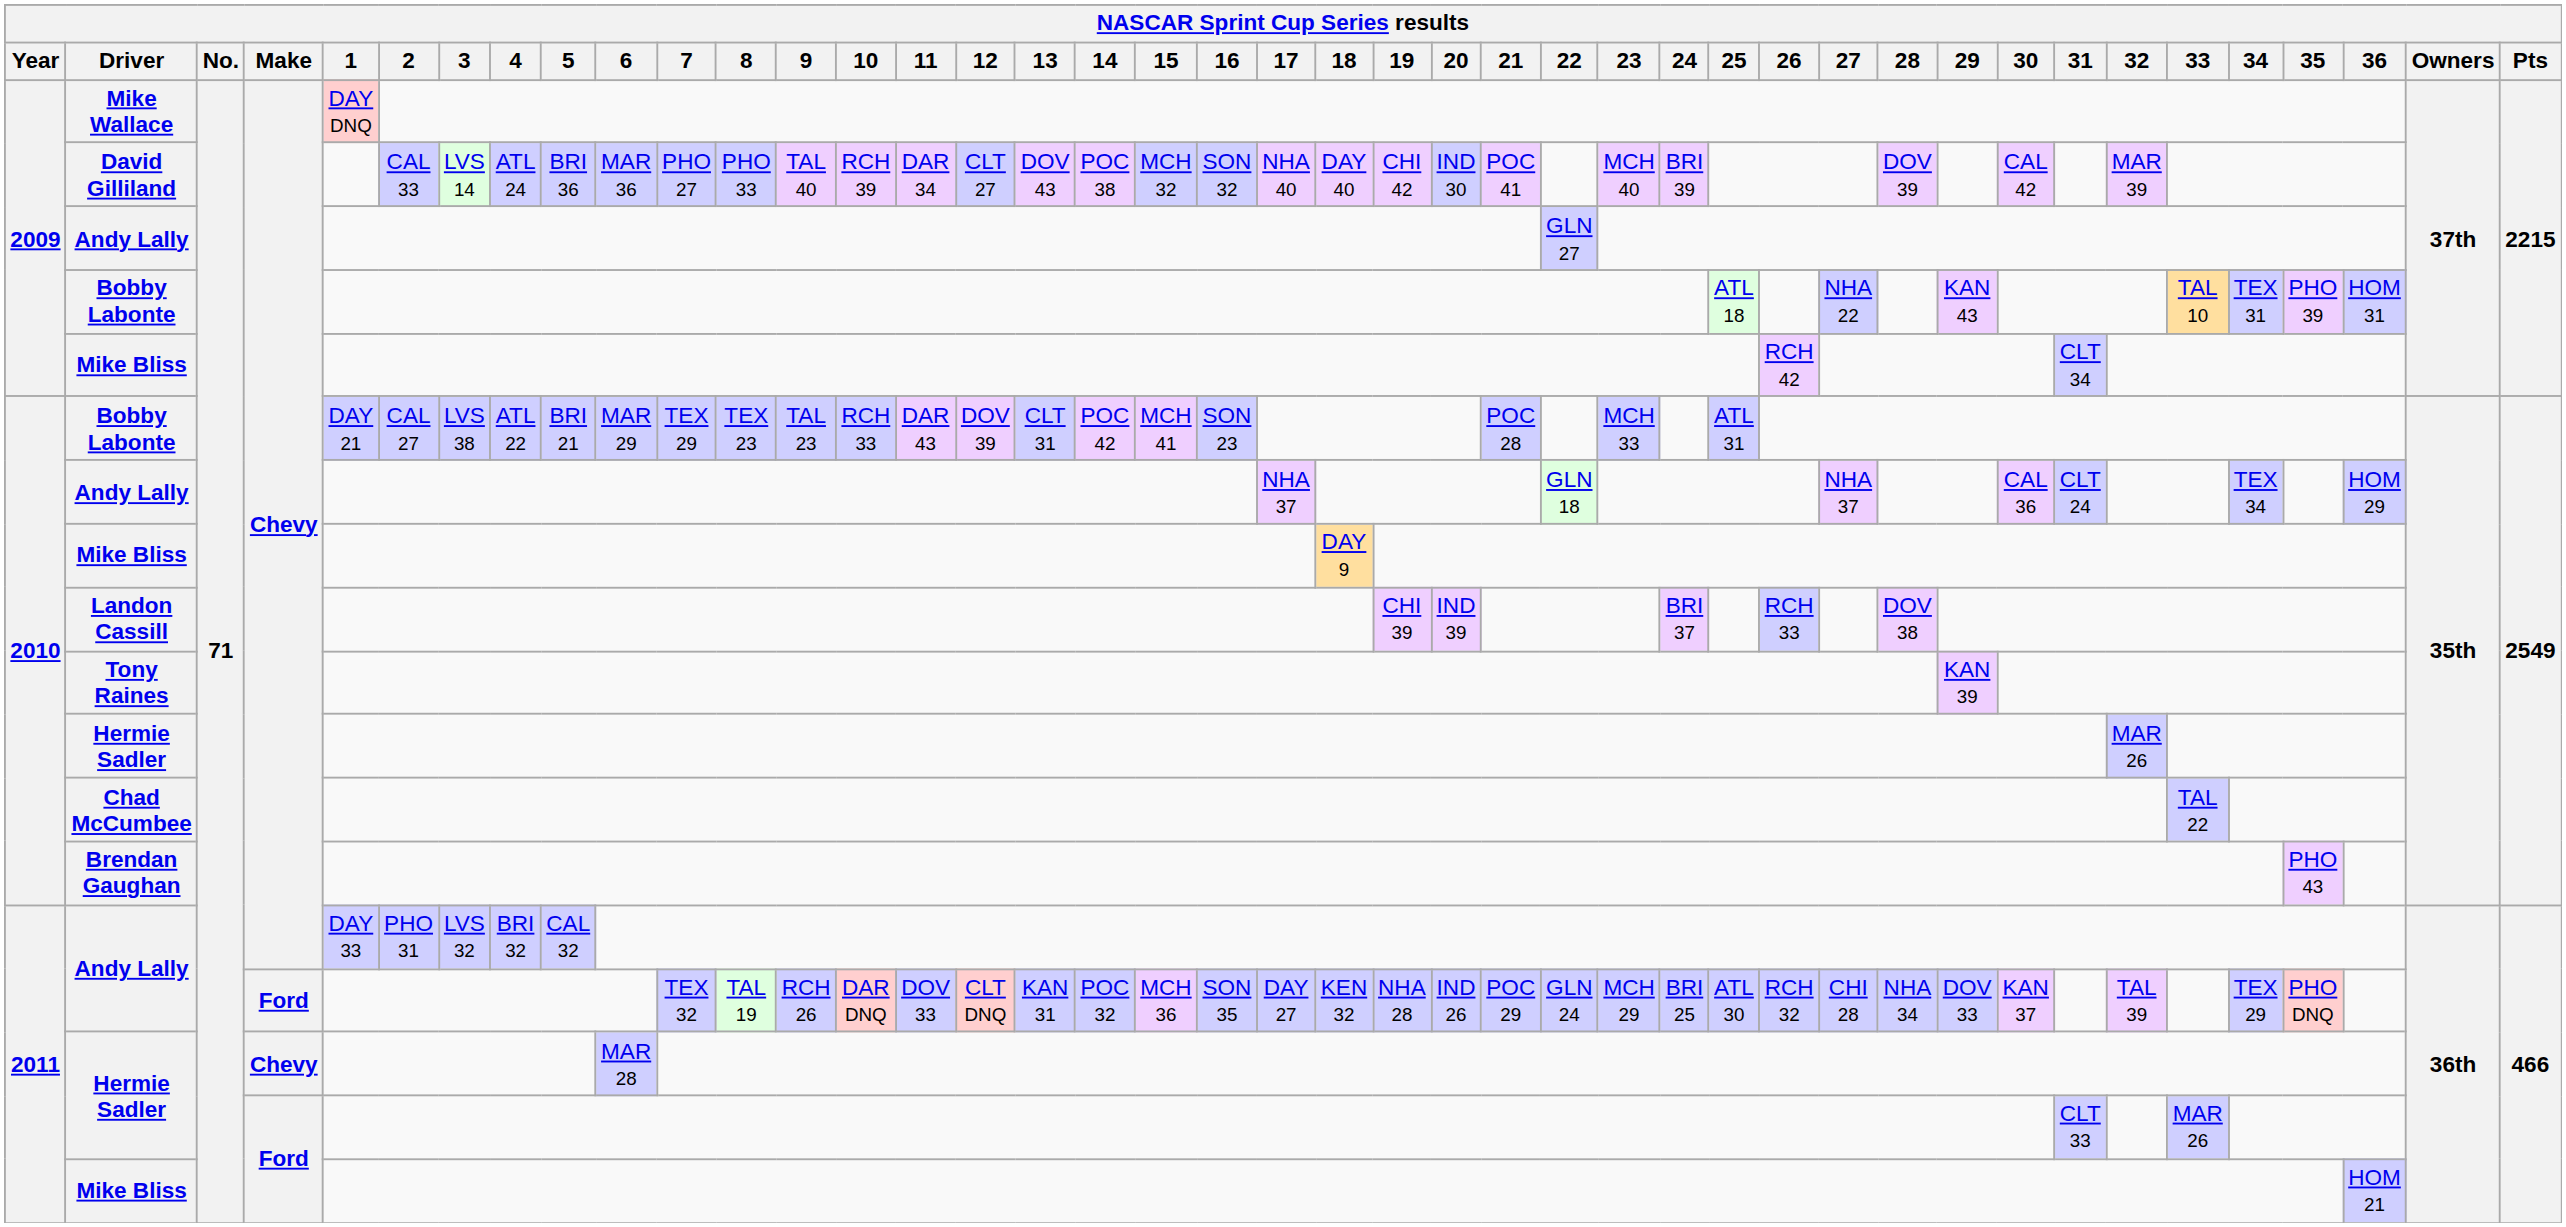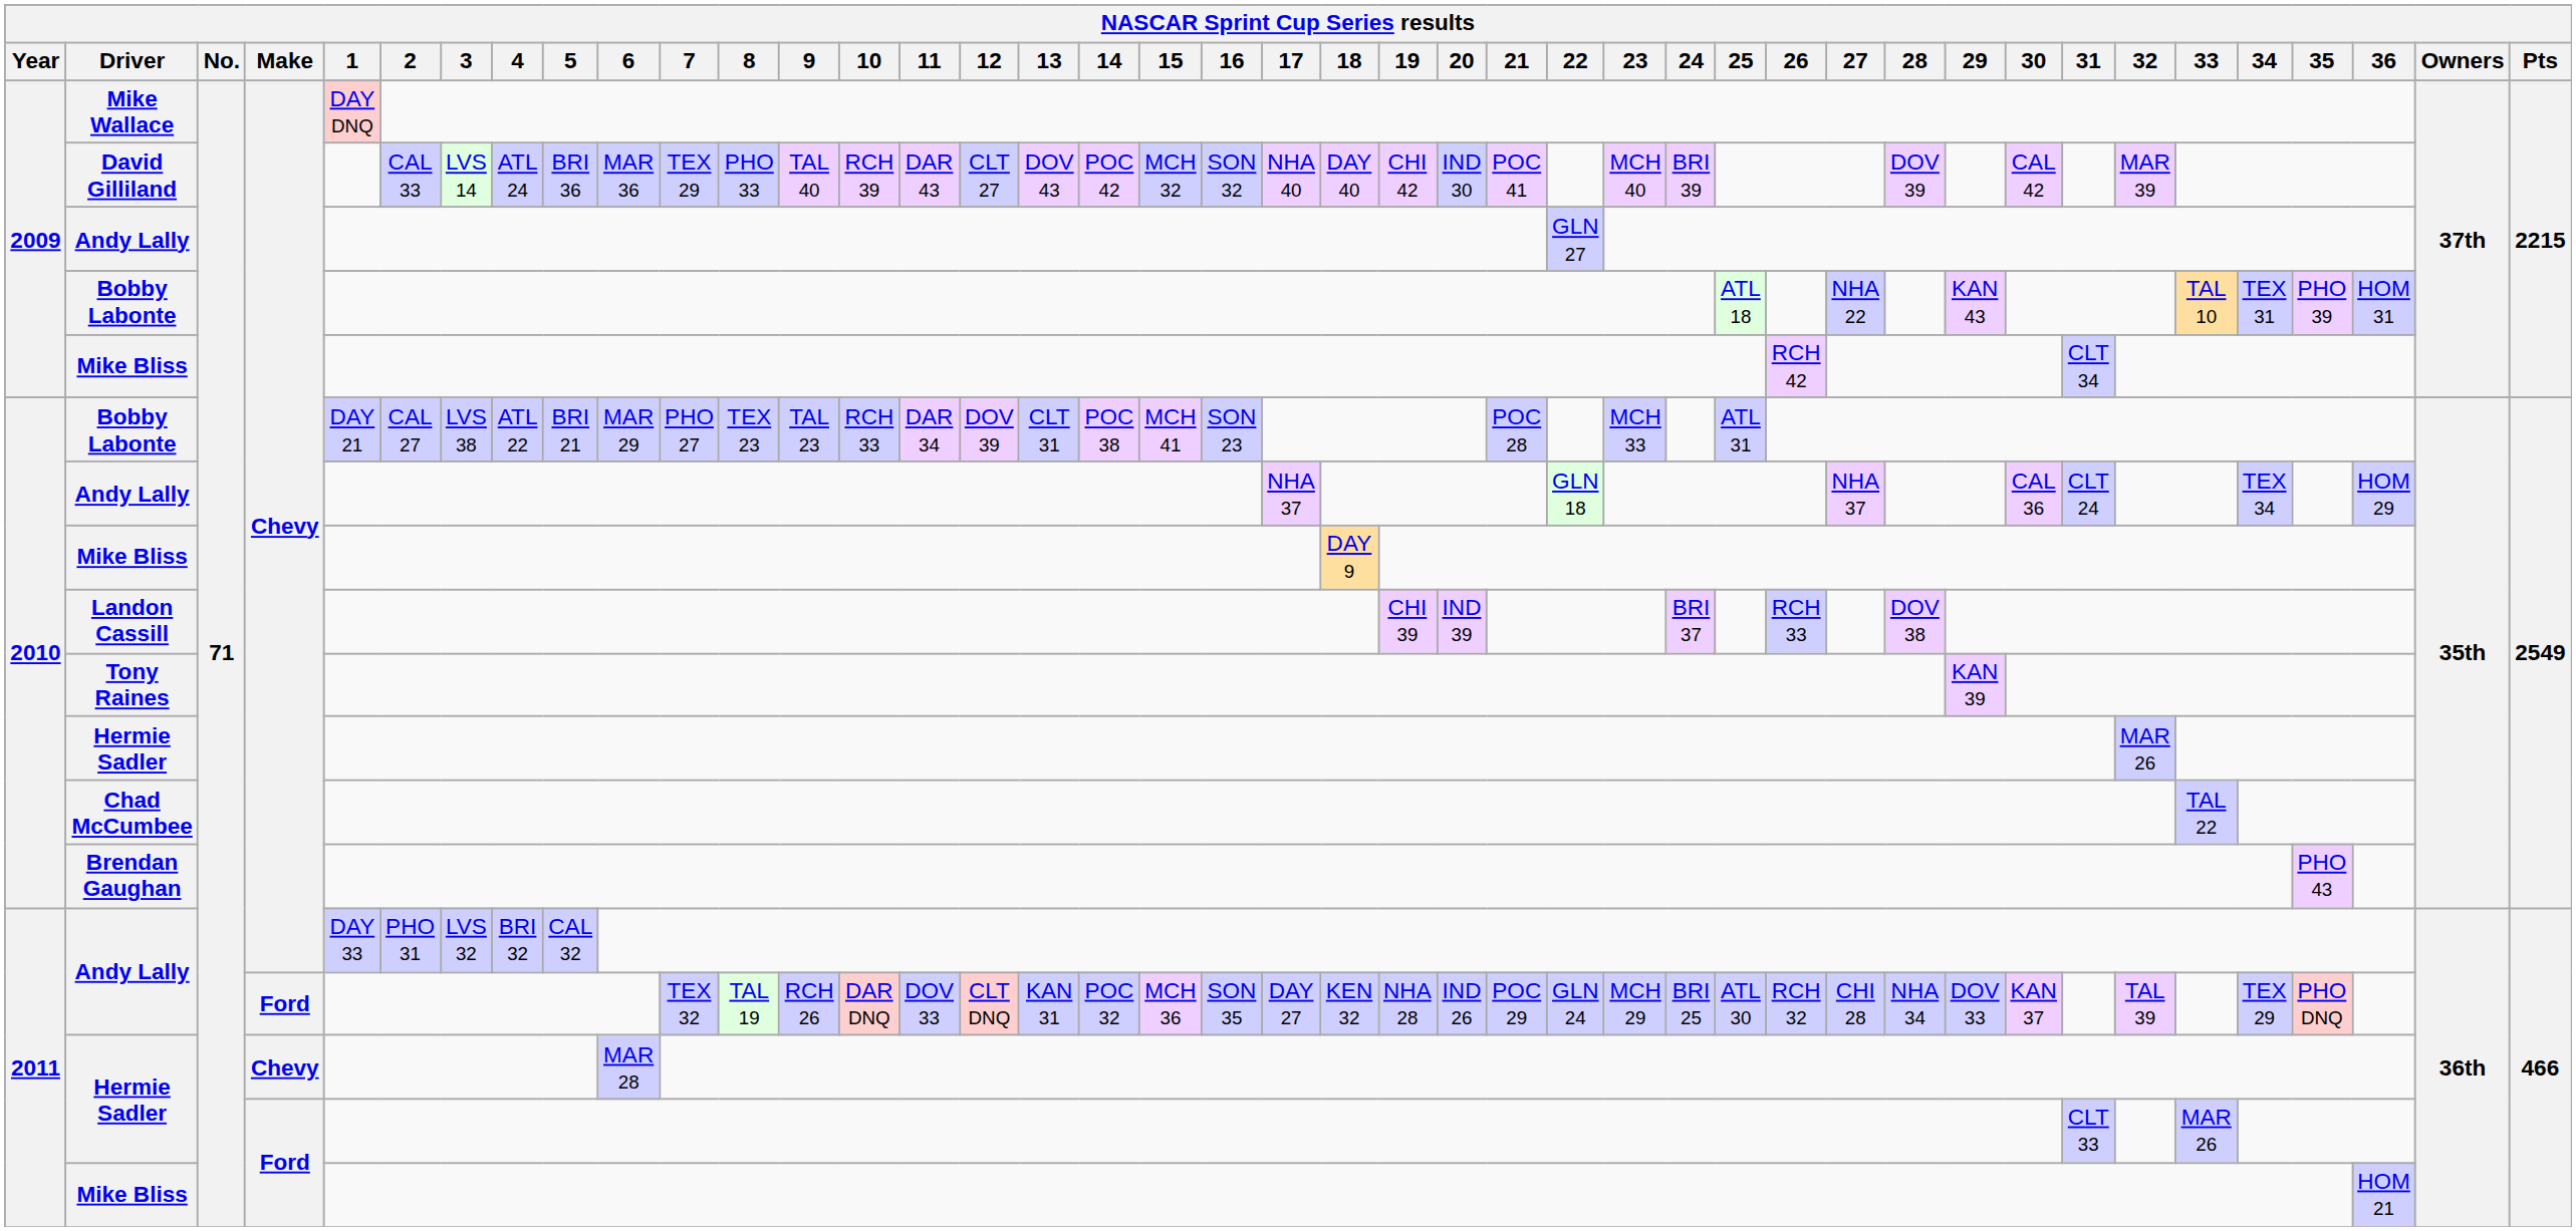 <table class="wikitable" style="text-align:center; font-size:75%">
 <tr>
 <th colspan=45><a href='#'>NASCAR Sprint Cup Series</a> results</th>
 </tr>
 <tr>
 <th>Year</th>
 <th>Driver</th>
 <th>No.</th>
 <th>Make</th>
 <th>1</th>
 <th>2</th>
 <th>3</th>
 <th>4</th>
 <th>5</th>
 <th>6</th>
 <th>7</th>
 <th>8</th>
 <th>9</th>
 <th>10</th>
 <th>11</th>
 <th>12</th>
 <th>13</th>
 <th>14</th>
 <th>15</th>
 <th>16</th>
 <th>17</th>
 <th>18</th>
 <th>19</th>
 <th>20</th>
 <th>21</th>
 <th>22</th>
 <th>23</th>
 <th>24</th>
 <th>25</th>
 <th>26</th>
 <th>27</th>
 <th>28</th>
 <th>29</th>
 <th>30</th>
 <th>31</th>
 <th>32</th>
 <th>33</th>
 <th>34</th>
 <th>35</th>
 <th>36</th>
 <th>Owners</th>
 <th>Pts</th>
 </tr>
 <tr>
 <th rowspan=5><a href='#'>2009</a></th>
 <th><a href='#'>Mike Wallace</a></th>
 <th rowspan=18>71</th>
 <th rowspan=14><a href='#'>Chevy</a></th>
 <td style="background:#FFCFCF;"><a href='#'>DAY</a><br><small>DNQ</small></td>
 <td colspan=35></td>
 <th rowspan=5>37th</th>
 <th rowspan=5>2215</th>
 </tr>
 <tr>
 <th><a href='#'>David Gilliland</a></th>
 <td colspan=1></td>
 <td style="background:#CFCFFF;"><a href='#'>CAL</a><br><small>33</small></td>
 <td style="background:#DFFFDF;"><a href='#'>LVS</a><br><small>14</small></td>
 <td style="background:#CFCFFF;"><a href='#'>ATL</a><br><small>24</small></td>
 <td style="background:#CFCFFF;"><a href='#'>BRI</a><br><small>36</small></td>
 <td style="background:#CFCFFF;"><a href='#'>MAR</a><br><small>36</small></td>
-<td style="background:#CFCFFF;"><a href='#'>PHO</a><br><small>27</small></td>
+<td style="background:#CFCFFF;"><a href='#'>TEX</a><br><small>29</small></td>
 <td style="background:#CFCFFF;"><a href='#'>PHO</a><br><small>33</small></td>
 <td style="background:#EFCFFF;"><a href='#'>TAL</a><br><small>40</small></td>
 <td style="background:#EFCFFF;"><a href='#'>RCH</a><br><small>39</small></td>
-<td style="background:#EFCFFF;"><a href='#'>DAR</a><br><small>34</small></td>
+<td style="background:#EFCFFF;"><a href='#'>DAR</a><br><small>43</small></td>
 <td style="background:#CFCFFF;"><a href='#'>CLT</a><br><small>27</small></td>
 <td style="background:#EFCFFF;"><a href='#'>DOV</a><br><small>43</small></td>
-<td style="background:#EFCFFF;"><a href='#'>POC</a><br><small>38</small></td>
+<td style="background:#EFCFFF;"><a href='#'>POC</a><br><small>42</small></td>
 <td style="background:#CFCFFF;"><a href='#'>MCH</a><br><small>32</small></td>
 <td style="background:#CFCFFF;"><a href='#'>SON</a><br><small>32</small></td>
 <td style="background:#EFCFFF;"><a href='#'>NHA</a><br><small>40</small></td>
 <td style="background:#EFCFFF;"><a href='#'>DAY</a><br><small>40</small></td>
 <td style="background:#EFCFFF;"><a href='#'>CHI</a><br><small>42</small></td>
 <td style="background:#CFCFFF;"><a href='#'>IND</a><br><small>30</small></td>
 <td style="background:#EFCFFF;"><a href='#'>POC</a><br><small>41</small></td>
 <td colspan=1></td>
 <td style="background:#EFCFFF;"><a href='#'>MCH</a><br><small>40</small></td>
 <td style="background:#EFCFFF;"><a href='#'>BRI</a><br><small>39</small></td>
 <td colspan=3></td>
 <td style="background:#EFCFFF;"><a href='#'>DOV</a><br><small>39</small></td>
 <td colspan=1></td>
 <td style="background:#EFCFFF;"><a href='#'>CAL</a><br><small>42</small></td>
 <td colspan=1></td>
 <td style="background:#EFCFFF;"><a href='#'>MAR</a><br><small>39</small></td>
 <td colspan=4></td>
 </tr>
 <tr>
 <th><a href='#'>Andy Lally</a></th>
 <td colspan=21></td>
 <td style="background:#CFCFFF;"><a href='#'>GLN</a><br><small>27</small></td>
 <td colspan=14></td>
 </tr>
 <tr>
 <th><a href='#'>Bobby Labonte</a></th>
 <td colspan=24></td>
 <td style="background:#DFFFDF;"><a href='#'>ATL</a><br><small>18</small></td>
 <td colspan=1></td>
 <td style="background:#CFCFFF;"><a href='#'>NHA</a><br><small>22</small></td>
 <td colspan=1></td>
 <td style="background:#EFCFFF;"><a href='#'>KAN</a><br><small>43</small></td>
 <td colspan=3></td>
 <td style="background:#FFDF9F;"><a href='#'>TAL</a><br><small>10</small></td>
 <td style="background:#CFCFFF;"><a href='#'>TEX</a><br><small>31</small></td>
 <td style="background:#EFCFFF;"><a href='#'>PHO</a><br><small>39</small></td>
 <td style="background:#CFCFFF;"><a href='#'>HOM</a><br><small>31</small></td>
 </tr>
 <tr>
 <th><a href='#'>Mike Bliss</a></th>
 <td colspan=25></td>
 <td style="background:#EFCFFF;"><a href='#'>RCH</a><br><small>42</small></td>
 <td colspan=4></td>
 <td style="background:#CFCFFF;"><a href='#'>CLT</a><br><small>34</small></td>
 <td colspan=5></td>
 </tr>
 <tr>
 <th rowspan=8><a href='#'>2010</a></th>
 <th><a href='#'>Bobby Labonte</a></th>
 <td style="background:#CFCFFF;"><a href='#'>DAY</a><br><small>21</small></td>
 <td style="background:#CFCFFF;"><a href='#'>CAL</a><br><small>27</small></td>
 <td style="background:#CFCFFF;"><a href='#'>LVS</a><br><small>38</small></td>
 <td style="background:#CFCFFF;"><a href='#'>ATL</a><br><small>22</small></td>
 <td style="background:#CFCFFF;"><a href='#'>BRI</a><br><small>21</small></td>
 <td style="background:#CFCFFF;"><a href='#'>MAR</a><br><small>29</small></td>
-<td style="background:#CFCFFF;"><a href='#'>TEX</a><br><small>29</small></td>
+<td style="background:#CFCFFF;"><a href='#'>PHO</a><br><small>27</small></td>
 <td style="background:#CFCFFF;"><a href='#'>TEX</a><br><small>23</small></td>
 <td style="background:#CFCFFF;"><a href='#'>TAL</a><br><small>23</small></td>
 <td style="background:#CFCFFF;"><a href='#'>RCH</a><br><small>33</small></td>
-<td style="background:#EFCFFF;"><a href='#'>DAR</a><br><small>43</small></td>
+<td style="background:#EFCFFF;"><a href='#'>DAR</a><br><small>34</small></td>
 <td style="background:#EFCFFF;"><a href='#'>DOV</a><br><small>39</small></td>
 <td style="background:#CFCFFF;"><a href='#'>CLT</a><br><small>31</small></td>
-<td style="background:#EFCFFF;"><a href='#'>POC</a><br><small>42</small></td>
+<td style="background:#EFCFFF;"><a href='#'>POC</a><br><small>38</small></td>
 <td style="background:#EFCFFF;"><a href='#'>MCH</a><br><small>41</small></td>
 <td style="background:#CFCFFF;"><a href='#'>SON</a><br><small>23</small></td>
 <td colspan=4></td>
 <td style="background:#CFCFFF;"><a href='#'>POC</a><br><small>28</small></td>
 <td colspan=1></td>
 <td style="background:#CFCFFF;"><a href='#'>MCH</a><br><small>33</small></td>
 <td colspan=1></td>
 <td style="background:#CFCFFF;"><a href='#'>ATL</a><br><small>31</small></td>
 <td colspan=11></td>
 <th rowspan=8>35th</th>
 <th rowspan=8>2549</th>
 </tr>
 <tr>
 <th><a href='#'>Andy Lally</a></th>
 <td colspan=16></td>
 <td style="background:#EFCFFF;"><a href='#'>NHA</a><br><small>37</small></td>
 <td colspan=4></td>
 <td style="background:#DFFFDF;"><a href='#'>GLN</a><br><small>18</small></td>
 <td colspan=4></td>
 <td style="background:#EFCFFF;"><a href='#'>NHA</a><br><small>37</small></td>
 <td colspan=2></td>
 <td style="background:#EFCFFF;"><a href='#'>CAL</a><br><small>36</small></td>
 <td style="background:#CFCFFF;"><a href='#'>CLT</a><br><small>24</small></td>
 <td colspan=2></td>
 <td style="background:#CFCFFF;"><a href='#'>TEX</a><br><small>34</small></td>
 <td colspan=1></td>
 <td style="background:#CFCFFF;"><a href='#'>HOM</a><br><small>29</small></td>
 </tr>
 <tr>
 <th><a href='#'>Mike Bliss</a></th>
 <td colspan=17></td>
 <td style="background:#FFDF9F;"><a href='#'>DAY</a><br><small>9</small></td>
 <td colspan=18></td>
 </tr>
 <tr>
 <th><a href='#'>Landon Cassill</a></th>
 <td colspan=18></td>
 <td style="background:#EFCFFF;"><a href='#'>CHI</a><br><small>39</small></td>
 <td style="background:#EFCFFF;"><a href='#'>IND</a><br><small>39</small></td>
 <td colspan=3></td>
 <td style="background:#EFCFFF;"><a href='#'>BRI</a><br><small>37</small></td>
 <td colspan=1></td>
 <td style="background:#CFCFFF;"><a href='#'>RCH</a><br><small>33</small></td>
 <td colspan=1></td>
 <td style="background:#EFCFFF;"><a href='#'>DOV</a><br><small>38</small></td>
 <td colspan=8></td>
 </tr>
 <tr>
 <th><a href='#'>Tony Raines</a></th>
 <td colspan=28></td>
 <td style="background:#EFCFFF;"><a href='#'>KAN</a><br><small>39</small></td>
 <td colspan=7></td>
 </tr>
 <tr>
 <th><a href='#'>Hermie Sadler</a></th>
 <td colspan=31></td>
 <td style="background:#CFCFFF;"><a href='#'>MAR</a><br><small>26</small></td>
 <td colspan=4></td>
 </tr>
 <tr>
 <th><a href='#'>Chad McCumbee</a></th>
 <td colspan=32></td>
 <td style="background:#CFCFFF;"><a href='#'>TAL</a><br><small>22</small></td>
 <td colspan=3></td>
 </tr>
 <tr>
 <th><a href='#'>Brendan Gaughan</a></th>
 <td colspan=34></td>
 <td style="background:#EFCFFF;"><a href='#'>PHO</a><br><small>43</small></td>
 <td colspan=1></td>
 </tr>
 <tr>
 <th rowspan=5><a href='#'>2011</a></th>
 <th rowspan=2><a href='#'>Andy Lally</a></th>
 <td style="background:#CFCFFF;"><a href='#'>DAY</a><br><small>33</small></td>
 <td style="background:#CFCFFF;"><a href='#'>PHO</a><br><small>31</small></td>
 <td style="background:#CFCFFF;"><a href='#'>LVS</a><br><small>32</small></td>
 <td style="background:#CFCFFF;"><a href='#'>BRI</a><br><small>32</small></td>
 <td style="background:#CFCFFF;"><a href='#'>CAL</a><br><small>32</small></td>
 <td colspan=31></td>
 <th rowspan=5>36th</th>
 <th rowspan=5>466</th>
 </tr>
 <tr>
 <th><a href='#'>Ford</a></th>
 <td colspan=6></td>
 <td style="background:#CFCFFF;"><a href='#'>TEX</a><br><small>32</small></td>
 <td style="background:#DFFFDF;"><a href='#'>TAL</a><br><small>19</small></td>
 <td style="background:#CFCFFF;"><a href='#'>RCH</a><br><small>26</small></td>
 <td style="background:#FFCFCF;"><a href='#'>DAR</a><br><small>DNQ</small></td>
 <td style="background:#CFCFFF;"><a href='#'>DOV</a><br><small>33</small></td>
 <td style="background:#FFCFCF;"><a href='#'>CLT</a><br><small>DNQ</small></td>
 <td style="background:#CFCFFF;"><a href='#'>KAN</a><br><small>31</small></td>
 <td style="background:#CFCFFF;"><a href='#'>POC</a><br><small>32</small></td>
 <td style="background:#EFCFFF;"><a href='#'>MCH</a><br><small>36</small></td>
 <td style="background:#CFCFFF;"><a href='#'>SON</a><br><small>35</small></td>
 <td style="background:#CFCFFF;"><a href='#'>DAY</a><br><small>27</small></td>
 <td style="background:#CFCFFF;"><a href='#'>KEN</a><br><small>32</small></td>
 <td style="background:#CFCFFF;"><a href='#'>NHA</a><br><small>28</small></td>
 <td style="background:#CFCFFF;"><a href='#'>IND</a><br><small>26</small></td>
 <td style="background:#CFCFFF;"><a href='#'>POC</a><br><small>29</small></td>
 <td style="background:#CFCFFF;"><a href='#'>GLN</a><br><small>24</small></td>
 <td style="background:#CFCFFF;"><a href='#'>MCH</a><br><small>29</small></td>
 <td style="background:#CFCFFF;"><a href='#'>BRI</a><br><small>25</small></td>
 <td style="background:#CFCFFF;"><a href='#'>ATL</a><br><small>30</small></td>
 <td style="background:#CFCFFF;"><a href='#'>RCH</a><br><small>32</small></td>
 <td style="background:#CFCFFF;"><a href='#'>CHI</a><br><small>28</small></td>
 <td style="background:#CFCFFF;"><a href='#'>NHA</a><br><small>34</small></td>
 <td style="background:#CFCFFF;"><a href='#'>DOV</a><br><small>33</small></td>
 <td style="background:#EFCFFF;"><a href='#'>KAN</a><br><small>37</small></td>
 <td colspan=1></td>
 <td style="background:#EFCFFF;"><a href='#'>TAL</a><br><small>39</small></td>
 <td colspan=1></td>
 <td style="background:#CFCFFF;"><a href='#'>TEX</a><br><small>29</small></td>
 <td style="background:#FFCFCF;"><a href='#'>PHO</a><br><small>DNQ</small></td>
 <td colspan=1></td>
 </tr>
 <tr>
 <th rowspan=2><a href='#'>Hermie Sadler</a></th>
 <th><a href='#'>Chevy</a></th>
 <td colspan=5></td>
 <td style="background:#CFCFFF;"><a href='#'>MAR</a><br><small>28</small></td>
 <td colspan=30></td>
 </tr>
 <tr>
 <th rowspan=2><a href='#'>Ford</a></th>
 <td colspan=30></td>
 <td style="background:#CFCFFF;"><a href='#'>CLT</a><br><small>33</small></td>
 <td colspan=1></td>
 <td style="background:#CFCFFF;"><a href='#'>MAR</a><br><small>26</small></td>
 <td colspan=3></td>
 </tr>
 <tr>
 <th><a href='#'>Mike Bliss</a></th>
 <td colspan=35></td>
 <td style="background:#CFCFFF;"><a href='#'>HOM</a><br><small>21</small></td>
 </tr>
 </table>
